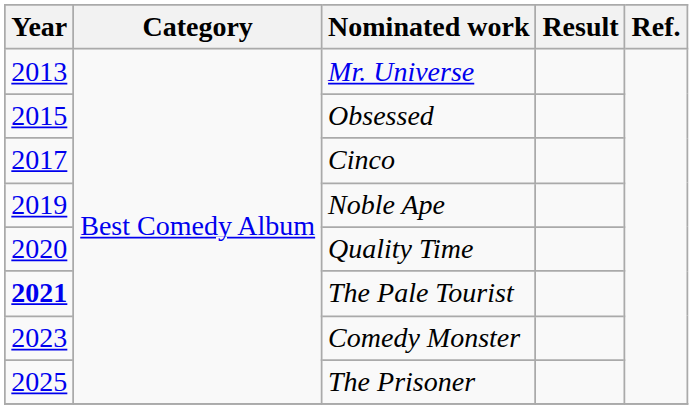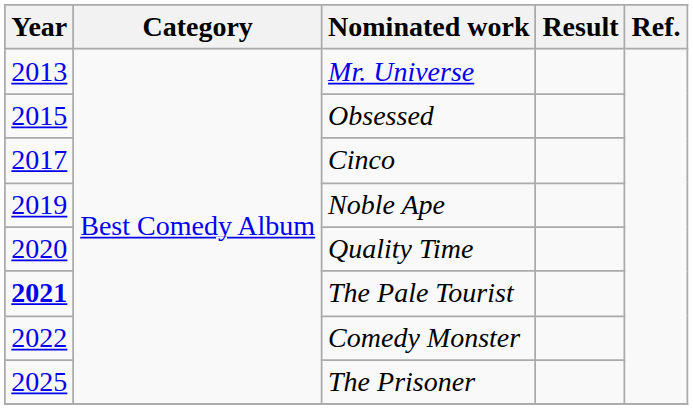 <table class="wikitable plainrowheaders">
 <tr>
 <th>Year</th>
 <th>Category</th>
 <th>Nominated work</th>
 <th>Result</th>
 <th>Ref.</th>
 </tr>
 <tr>
 <td><a href='#'>2013</a></td>
 <td rowspan="8"><a href='#'>Best Comedy Album</a></td>
 <td><em><a href='#'>Mr. Universe</a></em></td>
 <td></td>
 <td rowspan="8" align="center"></td>
 </tr>
 <tr>
 <td><a href='#'>2015</a></td>
 <td><em>Obsessed</em></td>
 <td></td>
 </tr>
 <tr>
 <td><a href='#'>2017</a></td>
 <td><em>Cinco</em></td>
 <td></td>
 </tr>
 <tr>
 <td><a href='#'>2019</a></td>
 <td><em>Noble Ape</em></td>
 <td></td>
 </tr>
 <tr>
 <td><a href='#'>2020</a></td>
 <td><em>Quality Time</em></td>
 <td></td>
 </tr>
 <tr>
 <td><strong><a href='#'>2021</a></strong></td>
 <td><em>The Pale Tourist</em></td>
 <td></td>
 </tr>
 <tr>
-<td><a href='#'>2023</a></td>
+<td><a href='#'>2022</a></td>
 <td><em>Comedy Monster</em></td>
 <td></td>
 </tr>
 <tr>
 <td><a href='#'>2025</a></td>
 <td><em>The Prisoner</em></td>
 <td></td>
 </tr>
 <tr>
 </tr>
 </table>
